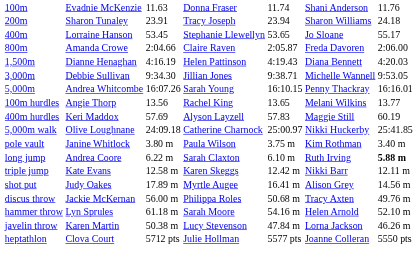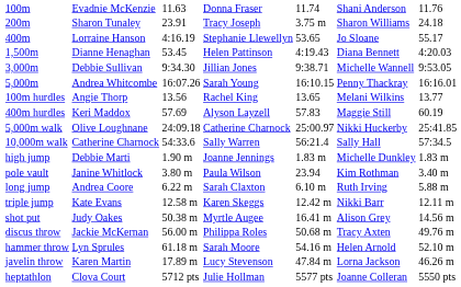 <table>
 <tr>
 <td><a href='#'>100m</a></td>
 <td> <a href='#'>Evadnie McKenzie</a></td>
 <td>11.63</td>
 <td><a href='#'>Donna Fraser</a></td>
 <td>11.74</td>
 <td><a href='#'>Shani Anderson</a></td>
 <td>11.76</td>
 </tr>
 <tr>
 <td><a href='#'>200m</a></td>
 <td><a href='#'>Sharon Tunaley</a></td>
 <td>23.91</td>
 <td><a href='#'>Tracy Joseph</a></td>
-<td>23.94</td>
+<td>3.75 m</td>
 <td><a href='#'>Sharon Williams</a></td>
 <td>24.18</td>
 </tr>
 <tr>
 <td><a href='#'>400m</a></td>
 <td><a href='#'>Lorraine Hanson</a></td>
-<td>53.45</td>
+<td>4:16.19</td>
 <td> <a href='#'>Stephanie Llewellyn</a></td>
 <td>53.65</td>
 <td><a href='#'>Jo Sloane</a></td>
 <td>55.17</td>
 </tr>
 <tr>
-<td><a href='#'>800m</a></td>
-<td> <a href='#'>Amanda Crowe</a></td>
-<td>2:04.66</td>
-<td><a href='#'>Claire Raven</a></td>
-<td>2:05.87</td>
-<td> <a href='#'>Freda Davoren</a></td>
-<td>2:06.00</td>
-</tr>
-<tr>
 <td><a href='#'>1,500m</a></td>
 <td><a href='#'>Dianne Henaghan</a></td>
-<td>4:16.19</td>
+<td>53.45</td>
 <td><a href='#'>Helen Pattinson</a></td>
 <td>4:19.43</td>
 <td><a href='#'>Diana Bennett</a></td>
 <td>4:20.03</td>
 </tr>
 <tr>
 <td><a href='#'>3,000m</a></td>
 <td><a href='#'>Debbie Sullivan</a></td>
 <td>9:34.30</td>
 <td><a href='#'>Jillian Jones</a></td>
 <td>9:38.71</td>
 <td><a href='#'>Michelle Wannell</a></td>
 <td>9:53.05</td>
 </tr>
 <tr>
 <td><a href='#'>5,000m</a></td>
 <td><a href='#'>Andrea Whitcombe</a></td>
 <td>16:07.26</td>
 <td><a href='#'>Sarah Young</a></td>
 <td>16:10.15</td>
 <td><a href='#'>Penny Thackray</a></td>
 <td>16:16.01</td>
 </tr>
 <tr>
 <td><a href='#'>100m hurdles</a></td>
 <td><a href='#'>Angie Thorp</a></td>
 <td>13.56</td>
 <td><a href='#'>Rachel King</a></td>
 <td>13.65</td>
 <td><a href='#'>Melani Wilkins</a></td>
 <td>13.77</td>
 </tr>
 <tr>
 <td><a href='#'>400m hurdles</a></td>
 <td><a href='#'>Keri Maddox</a></td>
 <td>57.69</td>
 <td><a href='#'>Alyson Layzell</a></td>
 <td>57.83</td>
 <td><a href='#'>Maggie Still</a></td>
 <td>60.19</td>
 </tr>
 <tr>
 <td><a href='#'>5,000m walk</a></td>
 <td> <a href='#'>Olive Loughnane</a></td>
 <td>24:09.18</td>
 <td><a href='#'>Catherine Charnock</a></td>
 <td>25:00.97</td>
 <td><a href='#'>Nikki Huckerby</a></td>
 <td>25:41.85</td>
 </tr>
 <tr>
+<td><a href='#'>10,000m walk</a></td>
+<td><a href='#'>Catherine Charnock</a></td>
+<td>54:33.6</td>
+<td><a href='#'>Sally Warren</a></td>
+<td>56:21.4</td>
+<td><a href='#'>Sally Hall</a></td>
+<td>57:34.5</td>
+</tr>
+<tr>
+<td><a href='#'>high jump</a></td>
+<td><a href='#'>Debbie Marti</a></td>
+<td>1.90 m</td>
+<td><a href='#'>Joanne Jennings</a></td>
+<td>1.83 m</td>
+<td><a href='#'>Michelle Dunkley</a></td>
+<td>1.83 m</td>
+</tr>
+<tr>
 <td><a href='#'>pole vault</a></td>
 <td><a href='#'>Janine Whitlock</a></td>
 <td>3.80 m</td>
 <td><a href='#'>Paula Wilson</a></td>
-<td>3.75 m</td>
+<td>23.94</td>
 <td><a href='#'>Kim Rothman</a></td>
 <td>3.40 m</td>
 </tr>
 <tr>
 <td><a href='#'>long jump</a></td>
 <td><a href='#'>Andrea Coore</a></td>
 <td>6.22 m</td>
 <td><a href='#'>Sarah Claxton</a></td>
 <td>6.10 m</td>
 <td> <a href='#'>Ruth Irving</a></td>
-<td><strong>5.88 m</strong></td>
+<td>5.88 m</td>
 </tr>
 <tr>
 <td><a href='#'>triple jump</a></td>
 <td><a href='#'>Kate Evans</a></td>
 <td>12.58 m</td>
 <td> <a href='#'>Karen Skeggs</a></td>
 <td>12.42 m</td>
 <td> <a href='#'>Nikki Barr</a></td>
 <td>12.11 m </td>
 </tr>
 <tr>
 <td><a href='#'>shot put</a></td>
 <td><a href='#'>Judy Oakes</a></td>
-<td>17.89 m</td>
+<td>50.38 m</td>
 <td><a href='#'>Myrtle Augee</a></td>
 <td>16.41 m</td>
 <td> <a href='#'>Alison Grey</a></td>
 <td>14.56 m</td>
 </tr>
 <tr>
 <td><a href='#'>discus throw</a></td>
 <td> <a href='#'>Jackie McKernan</a></td>
 <td>56.00 m</td>
 <td> <a href='#'>Philippa Roles</a></td>
 <td>50.68 m</td>
 <td><a href='#'>Tracy Axten</a></td>
 <td>49.76 m</td>
 </tr>
 <tr>
 <td><a href='#'>hammer throw</a></td>
 <td><a href='#'>Lyn Sprules</a></td>
 <td>61.18 m</td>
 <td><a href='#'>Sarah Moore</a></td>
 <td>54.16 m</td>
 <td><a href='#'>Helen Arnold</a></td>
 <td>52.10 m</td>
 </tr>
 <tr>
 <td><a href='#'>javelin throw</a></td>
 <td><a href='#'>Karen Martin</a></td>
-<td>50.38 m</td>
+<td>17.89 m</td>
 <td><a href='#'>Lucy Stevenson</a></td>
 <td>47.84 m</td>
 <td> <a href='#'>Lorna Jackson</a></td>
 <td>46.26 m</td>
 </tr>
 <tr>
 <td><a href='#'>heptathlon</a></td>
 <td><a href='#'>Clova Court</a></td>
 <td>5712 pts</td>
 <td><a href='#'>Julie Hollman</a></td>
 <td>5577 pts</td>
 <td><a href='#'>Joanne Colleran</a></td>
 <td>5550 pts</td>
 </tr>
 </table>
